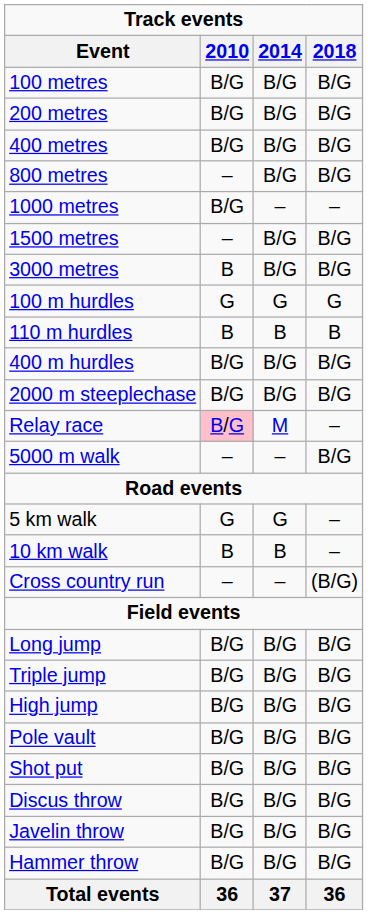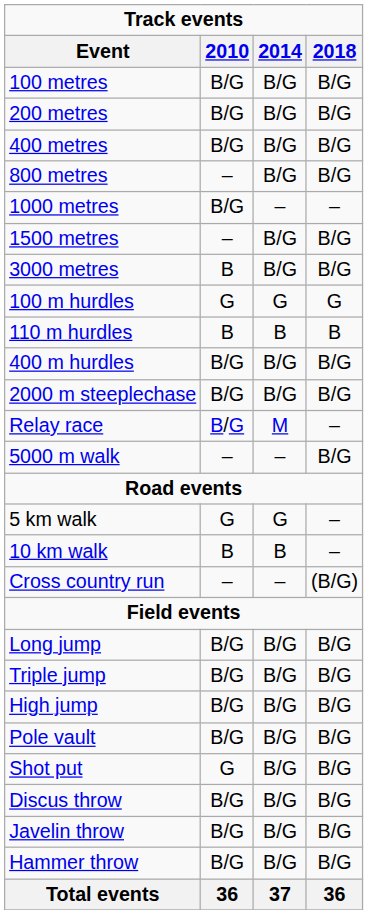 <table class="wikitable">
 <tr align=center>
 <td colspan=4 align=center><strong>Track events</strong></td>
 </tr>
 <tr align=center>
 <th>Event</th>
 <th><a href='#'>2010</a></th>
 <th><a href='#'>2014</a></th>
 <th><a href='#'>2018</a></th>
 </tr>
 <tr align=center>
 <td align=left><a href='#'>100 metres</a></td>
 <td>B/G</td>
 <td>B/G</td>
 <td>B/G</td>
 </tr>
 <tr align=center>
 <td align=left><a href='#'>200 metres</a></td>
 <td>B/G</td>
 <td>B/G</td>
 <td>B/G</td>
 </tr>
 <tr align=center>
 <td align=left><a href='#'>400 metres</a></td>
 <td>B/G</td>
 <td>B/G</td>
 <td>B/G</td>
 </tr>
 <tr align=center>
 <td align=left><a href='#'>800 metres</a></td>
 <td>–</td>
 <td>B/G</td>
 <td>B/G</td>
 </tr>
 <tr align=center>
 <td align=left><a href='#'>1000 metres</a></td>
 <td>B/G</td>
 <td>–</td>
 <td>–</td>
 </tr>
 <tr align=center>
 <td align=left><a href='#'>1500 metres</a></td>
 <td>–</td>
 <td>B/G</td>
 <td>B/G</td>
 </tr>
 <tr align=center>
 <td align=left><a href='#'>3000 metres</a></td>
 <td>B</td>
 <td>B/G</td>
 <td>B/G</td>
 </tr>
 <tr align=center>
 <td align=left><a href='#'>100 m hurdles</a></td>
 <td>G</td>
 <td>G</td>
 <td>G</td>
 </tr>
 <tr align=center>
 <td align=left><a href='#'>110 m hurdles</a></td>
 <td>B</td>
 <td>B</td>
 <td>B</td>
 </tr>
 <tr align=center>
 <td align=left><a href='#'>400 m hurdles</a></td>
 <td>B/G</td>
 <td>B/G</td>
 <td>B/G</td>
 </tr>
 <tr align=center>
 <td align=left><a href='#'>2000 m steeplechase</a></td>
 <td>B/G</td>
 <td>B/G</td>
 <td>B/G</td>
 </tr>
 <tr align=center>
 <td align=left><a href='#'>Relay race</a></td>
-<td style="background: pink;"><a href='#'>B</a>/<a href='#'>G</a></td>
+<td><a href='#'>B</a>/<a href='#'>G</a></td>
 <td><a href='#'>M</a></td>
 <td>–</td>
 </tr>
 <tr align=center>
 <td align=left><a href='#'>5000 m walk</a></td>
 <td>–</td>
 <td>–</td>
 <td>B/G</td>
 </tr>
 <tr align=center>
 <td colspan=4 align=center><strong>Road events</strong></td>
 </tr>
 <tr align=center>
 <td align=left>5 km walk</td>
 <td>G</td>
 <td>G</td>
 <td>–</td>
 </tr>
 <tr align=center>
 <td align=left><a href='#'>10 km walk</a></td>
 <td>B</td>
 <td>B</td>
 <td>–</td>
 </tr>
 <tr align=center>
 <td align=left><a href='#'>Cross country run</a></td>
 <td>–</td>
 <td>–</td>
 <td>(B/G)</td>
 </tr>
 <tr align=center>
 <td colspan=4 align=center><strong>Field events</strong></td>
 </tr>
 <tr align=center>
 <td align=left><a href='#'>Long jump</a></td>
 <td>B/G</td>
 <td>B/G</td>
 <td>B/G</td>
 </tr>
 <tr align=center>
 <td align=left><a href='#'>Triple jump</a></td>
 <td>B/G</td>
 <td>B/G</td>
 <td>B/G</td>
 </tr>
 <tr align=center>
 <td align=left><a href='#'>High jump</a></td>
 <td>B/G</td>
 <td>B/G</td>
 <td>B/G</td>
 </tr>
 <tr align=center>
 <td align=left><a href='#'>Pole vault</a></td>
 <td>B/G</td>
 <td>B/G</td>
 <td>B/G</td>
 </tr>
 <tr align=center>
 <td align=left><a href='#'>Shot put</a></td>
-<td>B/G</td>
+<td>G</td>
 <td>B/G</td>
 <td>B/G</td>
 </tr>
 <tr align=center>
 <td align=left><a href='#'>Discus throw</a></td>
 <td>B/G</td>
 <td>B/G</td>
 <td>B/G</td>
 </tr>
 <tr align=center>
 <td align=left><a href='#'>Javelin throw</a></td>
 <td>B/G</td>
 <td>B/G</td>
 <td>B/G</td>
 </tr>
 <tr align=center>
 <td align=left><a href='#'>Hammer throw</a></td>
 <td>B/G</td>
 <td>B/G</td>
 <td>B/G</td>
 </tr>
 <tr>
 <th>Total events</th>
 <th>36</th>
 <th>37</th>
 <th>36</th>
 </tr>
 </table>
